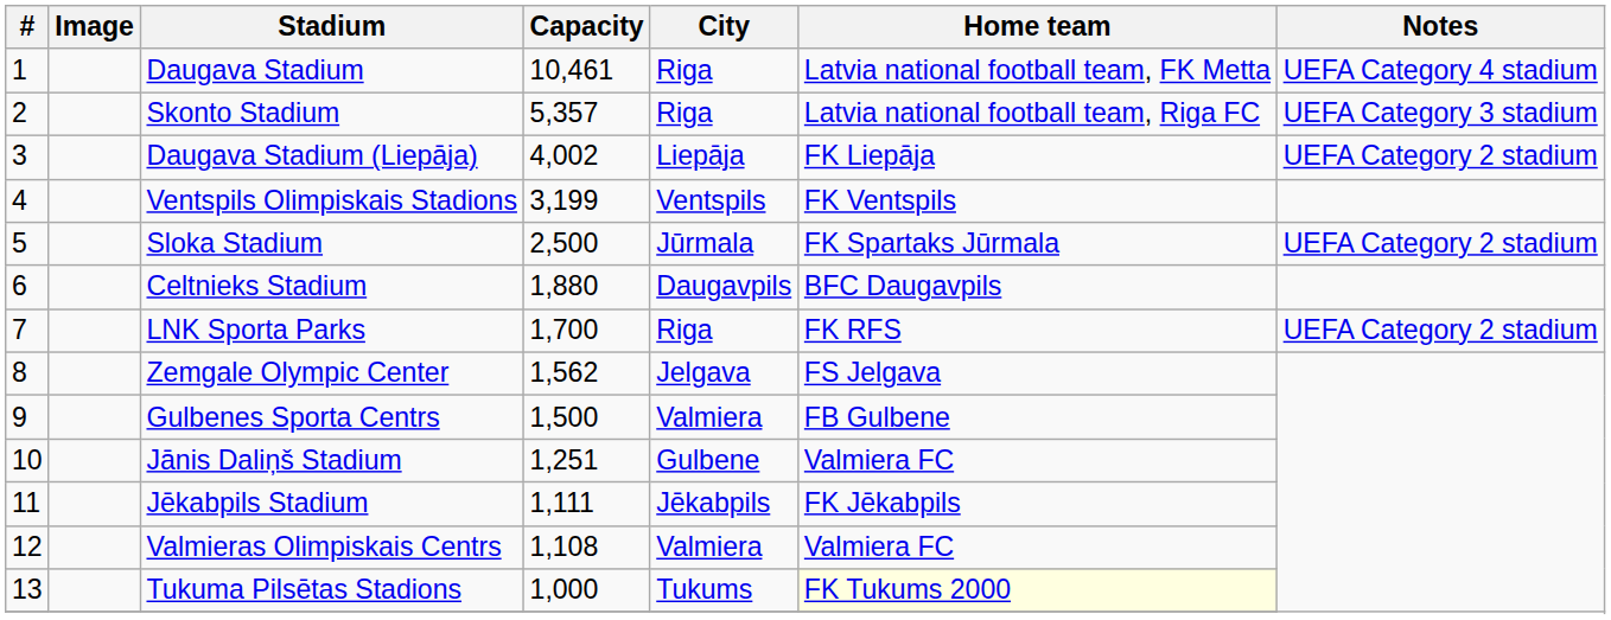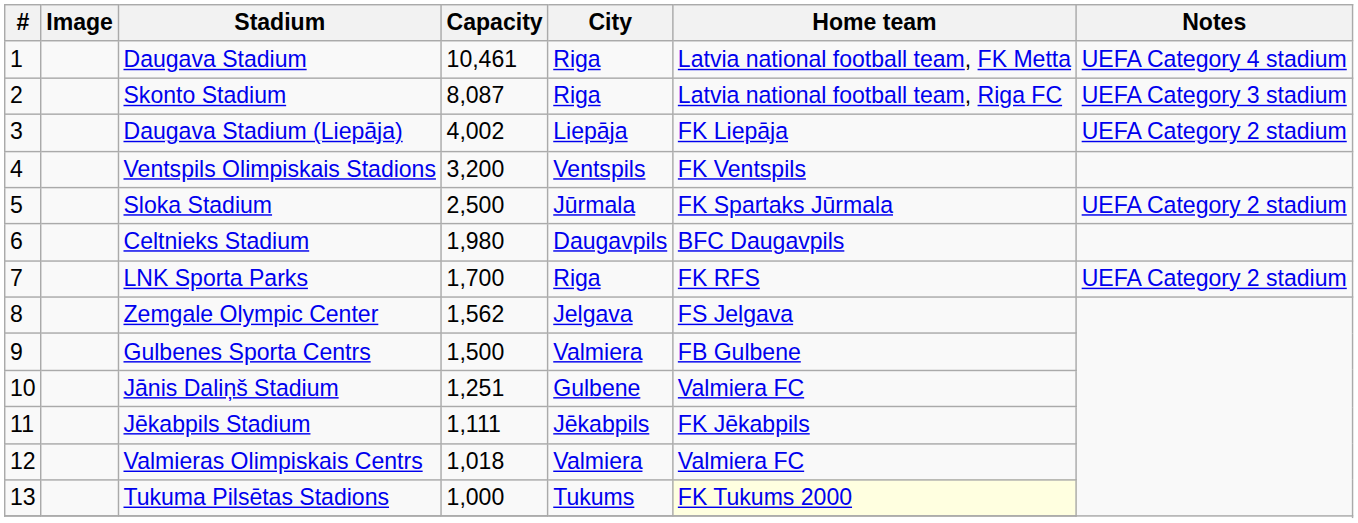 <table class="wikitable sortable">
 <tr>
 <th>#</th>
 <th>Image</th>
 <th>Stadium</th>
 <th>Capacity</th>
 <th>City</th>
 <th>Home team</th>
 <th>Notes</th>
 </tr>
 <tr>
 <td>1</td>
 <td></td>
 <td><a href='#'>Daugava Stadium</a></td>
 <td>10,461</td>
 <td><a href='#'>Riga</a></td>
 <td><a href='#'>Latvia national football team</a>, <a href='#'>FK Metta</a></td>
 <td><a href='#'>UEFA Category 4 stadium</a></td>
 </tr>
 <tr>
 <td>2</td>
 <td></td>
 <td><a href='#'>Skonto Stadium</a></td>
-<td>5,357</td>
+<td>8,087</td>
 <td><a href='#'>Riga</a></td>
 <td><a href='#'>Latvia national football team</a>, <a href='#'>Riga FC</a></td>
 <td><a href='#'>UEFA Category 3 stadium</a></td>
 </tr>
 <tr>
 <td>3</td>
 <td></td>
 <td><a href='#'>Daugava Stadium (Liepāja)</a></td>
 <td>4,002</td>
 <td><a href='#'>Liepāja</a></td>
 <td><a href='#'>FK Liepāja</a></td>
 <td><a href='#'>UEFA Category 2 stadium</a></td>
 </tr>
 <tr>
 <td>4</td>
 <td></td>
 <td><a href='#'>Ventspils Olimpiskais Stadions</a></td>
-<td>3,199</td>
+<td>3,200</td>
 <td><a href='#'>Ventspils</a></td>
 <td><a href='#'>FK Ventspils</a></td>
 </tr>
 <tr>
 <td>5</td>
 <td></td>
 <td><a href='#'>Sloka Stadium</a></td>
 <td>2,500</td>
 <td><a href='#'>Jūrmala</a></td>
 <td><a href='#'>FK Spartaks Jūrmala</a></td>
 <td><a href='#'>UEFA Category 2 stadium</a></td>
 </tr>
 <tr>
 <td>6</td>
 <td></td>
 <td><a href='#'>Celtnieks Stadium</a></td>
-<td>1,880</td>
+<td>1,980</td>
 <td><a href='#'>Daugavpils</a></td>
 <td><a href='#'>BFC Daugavpils</a></td>
 </tr>
 <tr>
 <td>7</td>
 <td></td>
 <td><a href='#'>LNK Sporta Parks</a></td>
 <td>1,700</td>
 <td><a href='#'>Riga</a></td>
 <td><a href='#'>FK RFS</a></td>
 <td><a href='#'>UEFA Category 2 stadium</a></td>
 </tr>
 <tr>
 <td>8</td>
 <td></td>
 <td><a href='#'>Zemgale Olympic Center</a></td>
 <td>1,562</td>
 <td><a href='#'>Jelgava</a></td>
 <td><a href='#'>FS Jelgava</a></td>
 </tr>
 <tr>
 <td>9</td>
 <td></td>
 <td><a href='#'>Gulbenes Sporta Centrs</a></td>
 <td>1,500</td>
 <td><a href='#'>Valmiera</a></td>
 <td><a href='#'>FB Gulbene</a></td>
 </tr>
 <tr>
 <td>10</td>
 <td></td>
 <td><a href='#'>Jānis Daliņš Stadium</a></td>
 <td>1,251</td>
 <td><a href='#'>Gulbene</a></td>
 <td><a href='#'>Valmiera FC</a></td>
 </tr>
 <tr>
 <td>11</td>
 <td></td>
 <td><a href='#'>Jēkabpils Stadium</a></td>
 <td>1,111</td>
 <td><a href='#'>Jēkabpils</a></td>
 <td><a href='#'>FK Jēkabpils</a></td>
 </tr>
 <tr>
 <td>12</td>
 <td></td>
 <td><a href='#'>Valmieras Olimpiskais Centrs</a></td>
-<td>1,108</td>
+<td>1,018</td>
 <td><a href='#'>Valmiera</a></td>
 <td><a href='#'>Valmiera FC</a></td>
 </tr>
 <tr>
 <td>13</td>
 <td></td>
 <td><a href='#'>Tukuma Pilsētas Stadions</a></td>
 <td>1,000</td>
 <td><a href='#'>Tukums</a></td>
 <td style="background: lightyellow;"><a href='#'>FK Tukums 2000</a></td>
 </tr>
 <tr>
 </tr>
 </table>
